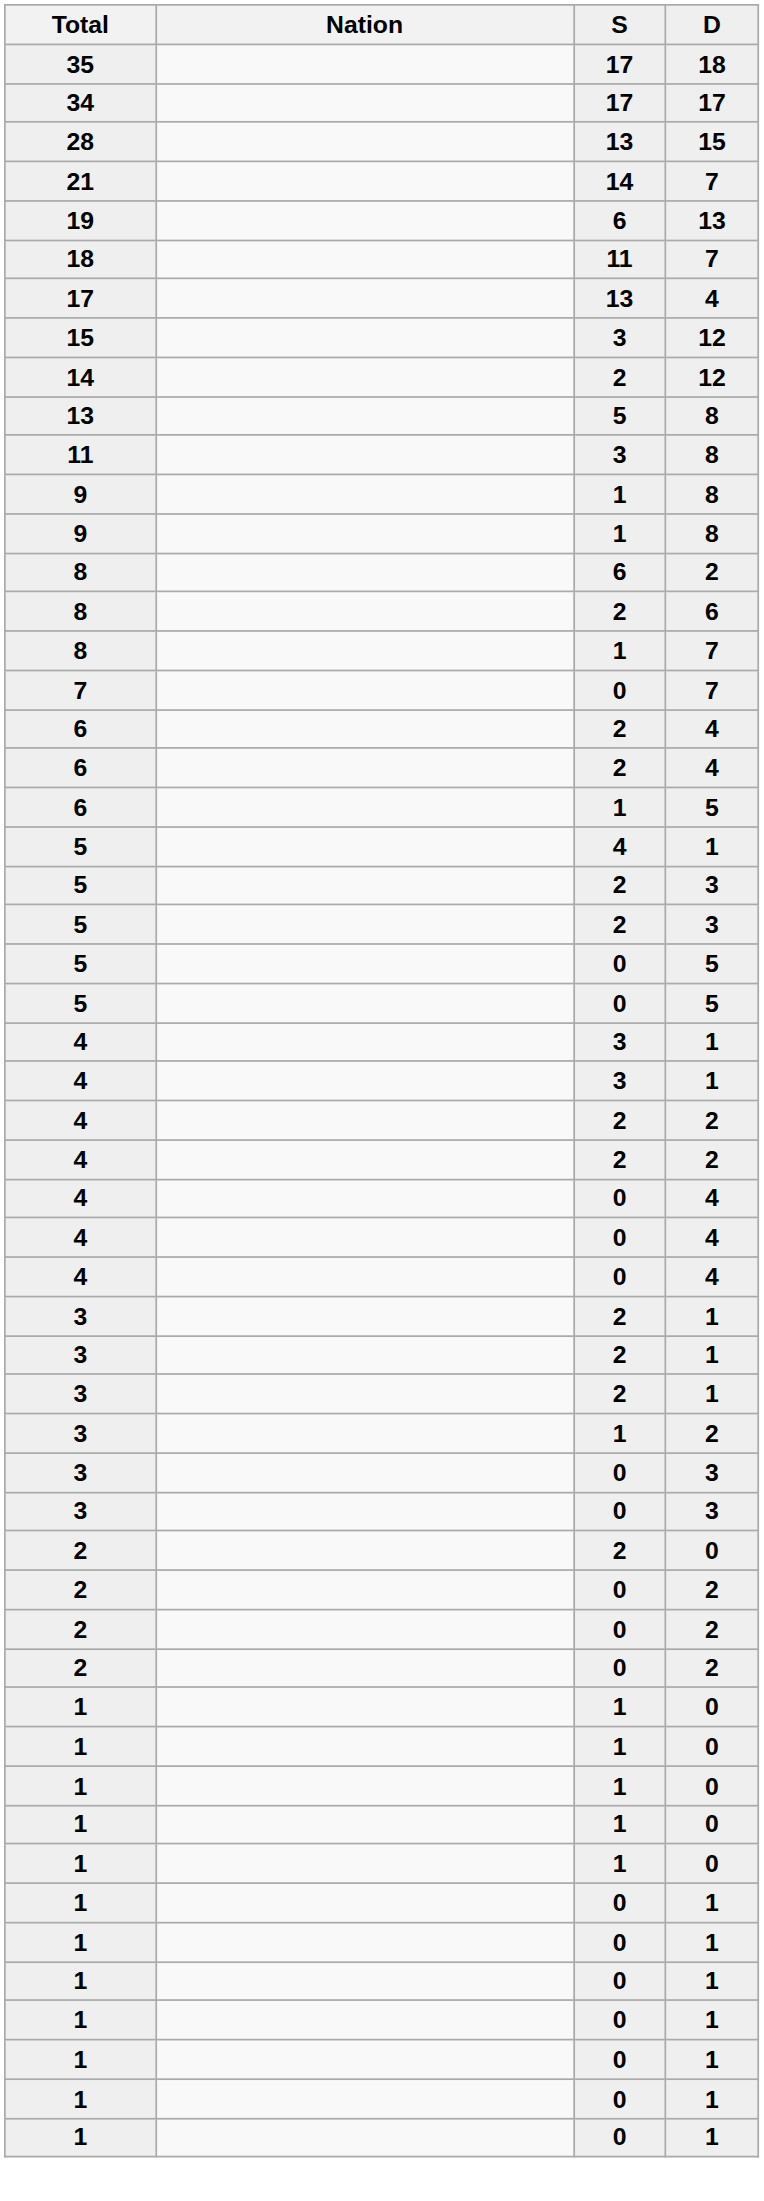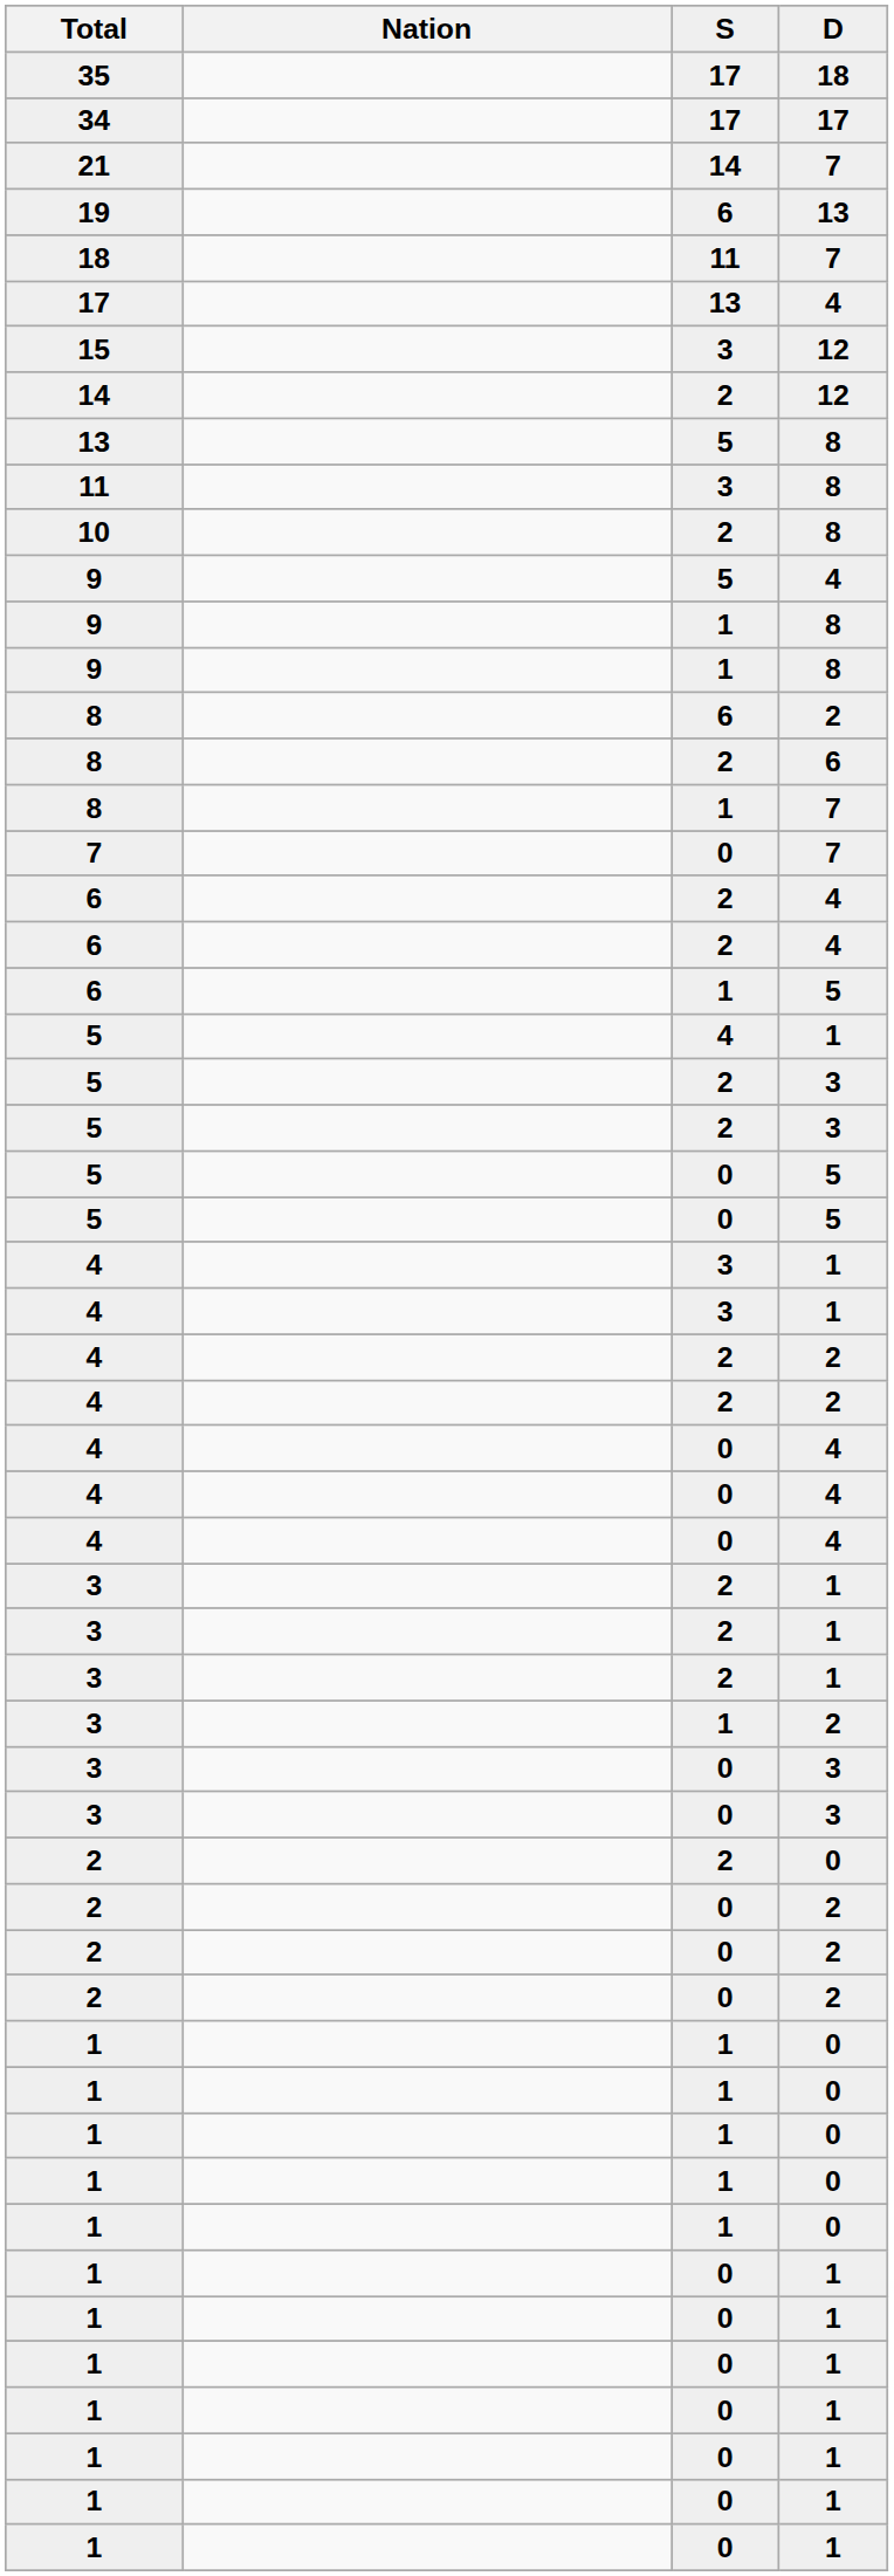 <table class="sortable wikitable" style="font-size:90%;">
 <tr>
 <th width=81>Total</th>
 <th width=236>Nation</th>
 <th width=47 style="background:#efefef"> S </th>
 <th width=47 style="background:#efefef"> D </th>
 </tr>
 <tr align=center>
 <td bgcolor=#efefef><strong>35</strong></td>
 <td align=left></td>
 <td bgcolor=#efefef><strong>17</strong></td>
 <td bgcolor=#efefef><strong>18</strong></td>
 </tr>
 <tr align=center>
 <td bgcolor=#efefef><strong>34</strong></td>
 <td align=left></td>
 <td bgcolor=#efefef><strong>17</strong></td>
 <td bgcolor=#efefef><strong>17</strong></td>
-</tr>
-<tr align=center>
-<td bgcolor=#efefef><strong>28</strong></td>
-<td align=left></td>
-<td bgcolor=#efefef><strong>13</strong></td>
-<td bgcolor=#efefef><strong>15</strong></td>
 </tr>
 <tr align=center>
 <td bgcolor=#efefef><strong>21</strong></td>
 <td align=left></td>
 <td bgcolor=#efefef><strong>14</strong></td>
 <td bgcolor=#efefef><strong>7</strong></td>
 </tr>
 <tr align=center>
 <td bgcolor=#efefef><strong>19</strong></td>
 <td align=left></td>
 <td bgcolor=#efefef><strong>6</strong></td>
 <td bgcolor=#efefef><strong>13</strong></td>
 </tr>
 <tr align=center>
 <td bgcolor=#efefef><strong>18</strong></td>
 <td align=left></td>
 <td bgcolor=#efefef><strong>11</strong></td>
 <td bgcolor=#efefef><strong>7</strong></td>
 </tr>
 <tr align=center>
 <td bgcolor=#efefef><strong>17</strong></td>
 <td align=left></td>
 <td bgcolor=#efefef><strong>13</strong></td>
 <td bgcolor=#efefef><strong>4</strong></td>
 </tr>
 <tr align=center>
 <td bgcolor=#efefef><strong>15</strong></td>
 <td align=left></td>
 <td bgcolor=#efefef><strong>3</strong></td>
 <td bgcolor=#efefef><strong>12</strong></td>
 </tr>
 <tr align=center>
 <td bgcolor=#efefef><strong>14</strong></td>
 <td align=left></td>
 <td bgcolor=#efefef><strong>2</strong></td>
 <td bgcolor=#efefef><strong>12</strong></td>
 </tr>
 <tr align=center>
 <td bgcolor=#efefef><strong>13</strong></td>
 <td align=left></td>
 <td bgcolor=#efefef><strong>5</strong></td>
 <td bgcolor=#efefef><strong>8</strong></td>
 </tr>
 <tr align=center>
 <td bgcolor=#efefef><strong>11</strong></td>
 <td align=left></td>
 <td bgcolor=#efefef><strong>3</strong></td>
 <td bgcolor=#efefef><strong>8</strong></td>
+</tr>
+<tr align=center>
+<td bgcolor=#efefef><strong>10</strong></td>
+<td align=left></td>
+<td bgcolor=#efefef><strong>2</strong></td>
+<td bgcolor=#efefef><strong>8</strong></td>
+</tr>
+<tr align=center>
+<td bgcolor=#efefef><strong>9</strong></td>
+<td align=left></td>
+<td bgcolor=#efefef><strong>5</strong></td>
+<td bgcolor=#efefef><strong>4</strong></td>
 </tr>
 <tr align=center>
 <td bgcolor=#efefef><strong>9</strong></td>
 <td align=left></td>
 <td bgcolor=#efefef><strong>1</strong></td>
 <td bgcolor=#efefef><strong>8</strong></td>
 </tr>
 <tr align=center>
 <td bgcolor=#efefef><strong>9</strong></td>
 <td align=left></td>
 <td bgcolor=#efefef><strong>1</strong></td>
 <td bgcolor=#efefef><strong>8</strong></td>
 </tr>
 <tr align=center>
 <td bgcolor=#efefef><strong>8</strong></td>
 <td align=left></td>
 <td bgcolor=#efefef><strong>6</strong></td>
 <td bgcolor=#efefef><strong>2</strong></td>
 </tr>
 <tr align=center>
 <td bgcolor=#efefef><strong>8</strong></td>
 <td align=left></td>
 <td bgcolor=#efefef><strong>2</strong></td>
 <td bgcolor=#efefef><strong>6</strong></td>
 </tr>
 <tr align=center>
 <td bgcolor=#efefef><strong>8</strong></td>
 <td align=left></td>
 <td bgcolor=#efefef><strong>1</strong></td>
 <td bgcolor=#efefef><strong>7</strong></td>
 </tr>
 <tr align=center>
 <td bgcolor=#efefef><strong>7</strong></td>
 <td align=left></td>
 <td bgcolor=#efefef><strong>0</strong></td>
 <td bgcolor=#efefef><strong>7</strong></td>
 </tr>
 <tr align=center>
 <td bgcolor=#efefef><strong>6</strong></td>
 <td align=left></td>
 <td bgcolor=#efefef><strong>2</strong></td>
 <td bgcolor=#efefef><strong>4</strong></td>
 </tr>
 <tr align=center>
 <td bgcolor=#efefef><strong>6</strong></td>
 <td align=left></td>
 <td bgcolor=#efefef><strong>2</strong></td>
 <td bgcolor=#efefef><strong>4</strong></td>
 </tr>
 <tr align=center>
 <td bgcolor=#efefef><strong>6</strong></td>
 <td align=left></td>
 <td bgcolor=#efefef><strong>1</strong></td>
 <td bgcolor=#efefef><strong>5</strong></td>
 </tr>
 <tr align=center>
 <td bgcolor=#efefef><strong>5</strong></td>
 <td align=left></td>
 <td bgcolor=#efefef><strong>4</strong></td>
 <td bgcolor=#efefef><strong>1</strong></td>
 </tr>
 <tr align=center>
 <td bgcolor=#efefef><strong>5</strong></td>
 <td align=left></td>
 <td bgcolor=#efefef><strong>2</strong></td>
 <td bgcolor=#efefef><strong>3</strong></td>
 </tr>
 <tr align=center>
 <td bgcolor=#efefef><strong>5</strong></td>
 <td align=left></td>
 <td bgcolor=#efefef><strong>2</strong></td>
 <td bgcolor=#efefef><strong>3</strong></td>
 </tr>
 <tr align=center>
 <td bgcolor=#efefef><strong>5</strong></td>
 <td align=left></td>
 <td bgcolor=#efefef><strong>0</strong></td>
 <td bgcolor=#efefef><strong>5</strong></td>
 </tr>
 <tr align=center>
 <td bgcolor=#efefef><strong>5</strong></td>
 <td align=left></td>
 <td bgcolor=#efefef><strong>0</strong></td>
 <td bgcolor=#efefef><strong>5</strong></td>
 </tr>
 <tr align=center>
 <td bgcolor=#efefef><strong>4</strong></td>
 <td align=left></td>
 <td bgcolor=#efefef><strong>3</strong></td>
 <td bgcolor=#efefef><strong>1</strong></td>
 </tr>
 <tr align=center>
 <td bgcolor=#efefef><strong>4</strong></td>
 <td align=left></td>
 <td bgcolor=#efefef><strong>3</strong></td>
 <td bgcolor=#efefef><strong>1</strong></td>
 </tr>
 <tr align=center>
 <td bgcolor=#efefef><strong>4</strong></td>
 <td align=left></td>
 <td bgcolor=#efefef><strong>2</strong></td>
 <td bgcolor=#efefef><strong>2</strong></td>
 </tr>
 <tr align=center>
 <td bgcolor=#efefef><strong>4</strong></td>
 <td align=left></td>
 <td bgcolor=#efefef><strong>2</strong></td>
 <td bgcolor=#efefef><strong>2</strong></td>
 </tr>
 <tr align=center>
 <td bgcolor=#efefef><strong>4</strong></td>
 <td align=left></td>
 <td bgcolor=#efefef><strong>0</strong></td>
 <td bgcolor=#efefef><strong>4</strong></td>
 </tr>
 <tr align=center>
 <td bgcolor=#efefef><strong>4</strong></td>
 <td align=left></td>
 <td bgcolor=#efefef><strong>0</strong></td>
 <td bgcolor=#efefef><strong>4</strong></td>
 </tr>
 <tr align=center>
 <td bgcolor=#efefef><strong>4</strong></td>
 <td align=left></td>
 <td bgcolor=#efefef><strong>0</strong></td>
 <td bgcolor=#efefef><strong>4</strong></td>
 </tr>
 <tr align=center>
 <td bgcolor=#efefef><strong>3</strong></td>
 <td align=left></td>
 <td bgcolor=#efefef><strong>2</strong></td>
 <td bgcolor=#efefef><strong>1</strong></td>
 </tr>
 <tr align=center>
 <td bgcolor=#efefef><strong>3</strong></td>
 <td align=left></td>
 <td bgcolor=#efefef><strong>2</strong></td>
 <td bgcolor=#efefef><strong>1</strong></td>
 </tr>
 <tr align=center>
 <td bgcolor=#efefef><strong>3</strong></td>
 <td align=left></td>
 <td bgcolor=#efefef><strong>2</strong></td>
 <td bgcolor=#efefef><strong>1</strong></td>
 </tr>
 <tr align=center>
 <td bgcolor=#efefef><strong>3</strong></td>
 <td align=left></td>
 <td bgcolor=#efefef><strong>1</strong></td>
 <td bgcolor=#efefef><strong>2</strong></td>
 </tr>
 <tr align=center>
 <td bgcolor=#efefef><strong>3</strong></td>
 <td align=left></td>
 <td bgcolor=#efefef><strong>0</strong></td>
 <td bgcolor=#efefef><strong>3</strong></td>
 </tr>
 <tr align=center>
 <td bgcolor=#efefef><strong>3</strong></td>
 <td align=left></td>
 <td bgcolor=#efefef><strong>0</strong></td>
 <td bgcolor=#efefef><strong>3</strong></td>
 </tr>
 <tr align=center>
 <td bgcolor=#efefef><strong>2</strong></td>
 <td align=left></td>
 <td bgcolor=#efefef><strong>2</strong></td>
 <td bgcolor=#efefef><strong>0</strong></td>
 </tr>
 <tr align=center>
 <td bgcolor=#efefef><strong>2</strong></td>
 <td align=left></td>
 <td bgcolor=#efefef><strong>0</strong></td>
 <td bgcolor=#efefef><strong>2</strong></td>
 </tr>
 <tr align=center>
 <td bgcolor=#efefef><strong>2</strong></td>
 <td align=left></td>
 <td bgcolor=#efefef><strong>0</strong></td>
 <td bgcolor=#efefef><strong>2</strong></td>
 </tr>
 <tr align=center>
 <td bgcolor=#efefef><strong>2</strong></td>
 <td align=left></td>
 <td bgcolor=#efefef><strong>0</strong></td>
 <td bgcolor=#efefef><strong>2</strong></td>
 </tr>
 <tr align=center>
 <td bgcolor=#efefef><strong>1</strong></td>
 <td align=left></td>
 <td bgcolor=#efefef><strong>1</strong></td>
 <td bgcolor=#efefef><strong>0</strong></td>
 </tr>
 <tr align=center>
 <td bgcolor=#efefef><strong>1</strong></td>
 <td align=left></td>
 <td bgcolor=#efefef><strong>1</strong></td>
 <td bgcolor=#efefef><strong>0</strong></td>
 </tr>
 <tr align=center>
 <td bgcolor=#efefef><strong>1</strong></td>
 <td align=left></td>
 <td bgcolor=#efefef><strong>1</strong></td>
 <td bgcolor=#efefef><strong>0</strong></td>
 </tr>
 <tr align=center>
 <td bgcolor=#efefef><strong>1</strong></td>
 <td align=left></td>
 <td bgcolor=#efefef><strong>1</strong></td>
 <td bgcolor=#efefef><strong>0</strong></td>
 </tr>
 <tr align=center>
 <td bgcolor=#efefef><strong>1</strong></td>
 <td align=left></td>
 <td bgcolor=#efefef><strong>1</strong></td>
 <td bgcolor=#efefef><strong>0</strong></td>
 </tr>
 <tr align=center>
 <td bgcolor=#efefef><strong>1</strong></td>
 <td align=left></td>
 <td bgcolor=#efefef><strong>0</strong></td>
 <td bgcolor=#efefef><strong>1</strong></td>
 </tr>
 <tr align=center>
 <td bgcolor=#efefef><strong>1</strong></td>
 <td align=left></td>
 <td bgcolor=#efefef><strong>0</strong></td>
 <td bgcolor=#efefef><strong>1</strong></td>
 </tr>
 <tr align=center>
 <td bgcolor=#efefef><strong>1</strong></td>
 <td align=left></td>
 <td bgcolor=#efefef><strong>0</strong></td>
 <td bgcolor=#efefef><strong>1</strong></td>
 </tr>
 <tr align=center>
 <td bgcolor=#efefef><strong>1</strong></td>
 <td align=left></td>
 <td bgcolor=#efefef><strong>0</strong></td>
 <td bgcolor=#efefef><strong>1</strong></td>
 </tr>
 <tr align=center>
 <td bgcolor=#efefef><strong>1</strong></td>
 <td align=left></td>
 <td bgcolor=#efefef><strong>0</strong></td>
 <td bgcolor=#efefef><strong>1</strong></td>
 </tr>
 <tr align=center>
 <td bgcolor=#efefef><strong>1</strong></td>
 <td align=left></td>
 <td bgcolor=#efefef><strong>0</strong></td>
 <td bgcolor=#efefef><strong>1</strong></td>
 </tr>
 <tr align=center>
 <td bgcolor=#efefef><strong>1</strong></td>
 <td align=left></td>
 <td bgcolor=#efefef><strong>0</strong></td>
 <td bgcolor=#efefef><strong>1</strong></td>
 </tr>
 </table>
